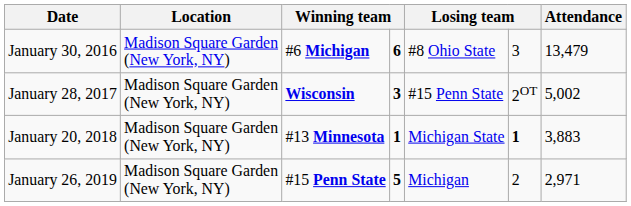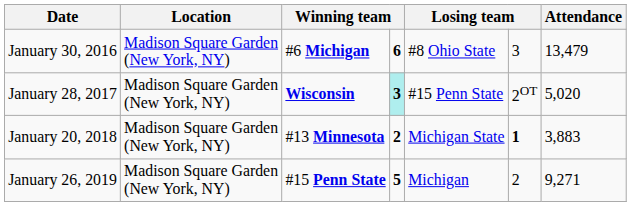 <table class=wikitable>
 <tr>
 <th>Date</th>
 <th>Location</th>
 <th colspan=2>Winning team</th>
 <th colspan=2>Losing team</th>
 <th>Attendance</th>
 </tr>
 <tr>
 <td>January 30, 2016</td>
 <td><a href='#'>Madison Square Garden</a><br>(<a href='#'>New York, NY</a>)</td>
 <td>#6 <strong><a href='#'>Michigan</a></strong></td>
 <td><strong>6</strong></td>
 <td>#8 <a href='#'>Ohio State</a></td>
 <td>3</td>
 <td>13,479</td>
 </tr>
 <tr>
 <td>January 28, 2017</td>
 <td>Madison Square Garden<br>(New York, NY)</td>
 <td><strong><a href='#'>Wisconsin</a></strong></td>
-<td><strong>3</strong></td>
+<td style="background: paleturquoise;"><strong>3</strong></td>
 <td>#15 <a href='#'>Penn State</a></td>
 <td>2<sup>OT</sup></td>
-<td>5,002</td>
+<td>5,020</td>
 </tr>
 <tr>
 <td>January 20, 2018</td>
 <td>Madison Square Garden<br>(New York, NY)</td>
 <td>#13 <strong><a href='#'>Minnesota</a></strong></td>
-<td><strong>1</strong></td>
+<td><strong>2</strong></td>
 <td><a href='#'>Michigan State</a></td>
 <td><strong>1</strong></td>
 <td>3,883</td>
 </tr>
 <tr>
 <td>January 26, 2019</td>
 <td>Madison Square Garden<br>(New York, NY)</td>
 <td>#15 <strong><a href='#'>Penn State</a></strong></td>
 <td><strong>5</strong></td>
 <td><a href='#'>Michigan</a></td>
 <td>2</td>
-<td>2,971</td>
+<td>9,271</td>
 </tr>
 </table>
